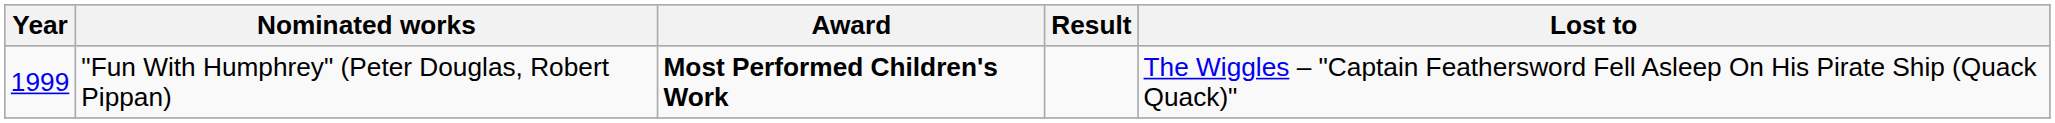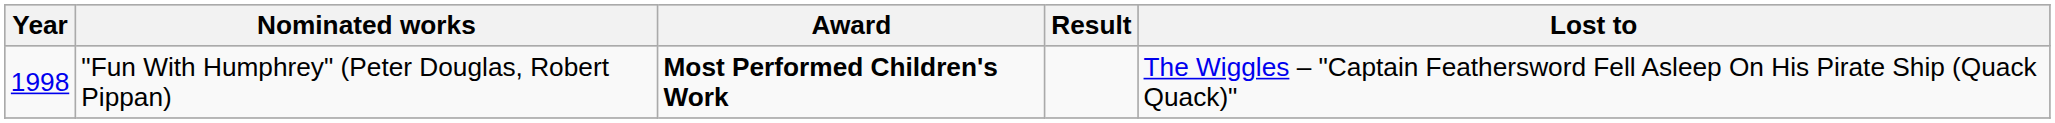 <table class="wikitable">
 <tr>
 <th>Year</th>
 <th>Nominated works</th>
 <th>Award</th>
 <th>Result</th>
 <th>Lost to</th>
 </tr>
 <tr>
-<td><a href='#'>1999</a></td>
+<td><a href='#'>1998</a></td>
 <td>"Fun With Humphrey" (Peter Douglas, Robert Pippan)</td>
 <td><strong>Most Performed Children's Work</strong></td>
 <td></td>
 <td><a href='#'>The Wiggles</a> – "Captain Feathersword Fell Asleep On His Pirate Ship (Quack Quack)"</td>
 </tr>
 </table>
